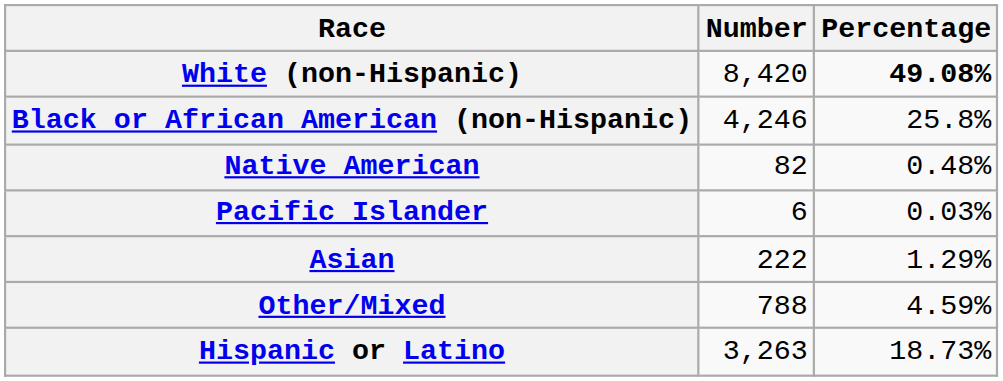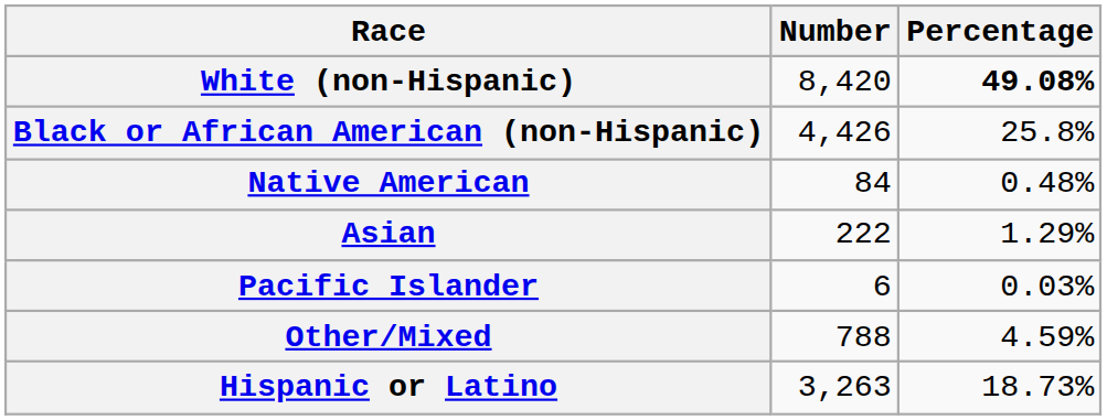 <table class="wikitable" style="text-align:right">
 <tr>
 <th scope="col">Race</th>
 <th scope="col">Number</th>
 <th scope="col">Percentage</th>
 </tr>
 <tr>
 <th scope="row"><a href='#'>White</a> (non-Hispanic)</th>
 <td>8,420</td>
 <td><strong>49.08%</strong></td>
 </tr>
 <tr>
 <th scope="row"><a href='#'>Black or African American</a> (non-Hispanic)</th>
-<td>4,246</td>
+<td>4,426</td>
 <td>25.8%</td>
 </tr>
 <tr>
 <th scope="row"><a href='#'>Native American</a></th>
-<td>82</td>
+<td>84</td>
 <td>0.48%</td>
+</tr>
+<tr>
+<th scope="row"><a href='#'>Asian</a></th>
+<td>222</td>
+<td>1.29%</td>
 </tr>
 <tr>
 <th scope="row"><a href='#'>Pacific Islander</a></th>
 <td>6</td>
 <td>0.03%</td>
-</tr>
-<tr>
-<th scope="row"><a href='#'>Asian</a></th>
-<td>222</td>
-<td>1.29%</td>
 </tr>
 <tr>
 <th scope="row"><a href='#'>Other/Mixed</a></th>
 <td>788</td>
 <td>4.59%</td>
 </tr>
 <tr>
 <th scope="row"><a href='#'>Hispanic</a> or <a href='#'>Latino</a></th>
 <td>3,263</td>
 <td>18.73%</td>
 </tr>
 </table>
